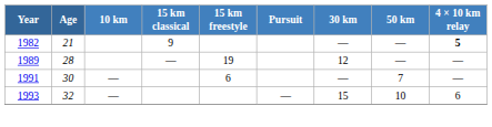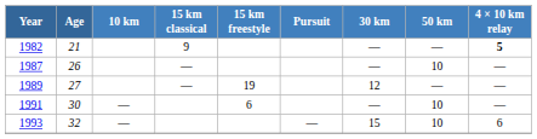 <table class="wikitable" style="font-size:95%; text-align:center; border:grey solid 1px; border-collapse:collapse; background:#ffffff;">
 <tr>
 <th style="background-color:#369; color:white; width:60px;"> Year </th>
 <th style="background-color:#369; color:white; width:40px;"> Age </th>
 <th style="background-color:#4180be; color:white; width:75px;"> 10 km </th>
 <th style="background-color:#4180be; color:white; width:75px;"> 15 km <br> classical </th>
 <th style="background-color:#4180be; color:white; width:75px;"> 15 km <br> freestyle </th>
 <th style="background-color:#4180be; color:white; width:75px;"> Pursuit </th>
 <th style="background-color:#4180be; color:white; width:75px;"> 30 km </th>
 <th style="background-color:#4180be; color:white; width:75px;"> 50 km </th>
 <th style="background-color:#4180be; color:white; width:75px;"> 4 × 10 km <br> relay </th>
 </tr>
 <tr>
 <td><a href='#'>1982</a></td>
 <td><em>21</em></td>
 <td></td>
 <td>9</td>
 <td></td>
 <td></td>
 <td>—</td>
 <td>—</td>
 <td><strong>5</strong></td>
 </tr>
 <tr>
+<td><a href='#'>1987</a></td>
+<td><em>26</em></td>
+<td></td>
+<td>—</td>
+<td></td>
+<td></td>
+<td>—</td>
+<td>10</td>
+<td>—</td>
+</tr>
+<tr>
 <td><a href='#'>1989</a></td>
-<td><em>28</em></td>
+<td><em>27</em></td>
 <td></td>
 <td>—</td>
 <td>19</td>
 <td></td>
 <td>12</td>
 <td>—</td>
 <td>—</td>
 </tr>
 <tr>
 <td><a href='#'>1991</a></td>
 <td><em>30</em></td>
 <td>—</td>
 <td></td>
 <td>6</td>
 <td></td>
 <td>—</td>
-<td>7</td>
+<td>10</td>
 <td>—</td>
 </tr>
 <tr>
 <td><a href='#'>1993</a></td>
 <td><em>32</em></td>
 <td>—</td>
 <td></td>
 <td></td>
 <td>—</td>
 <td>15</td>
 <td>10</td>
 <td>6</td>
 </tr>
 <tr>
 </tr>
 </table>
